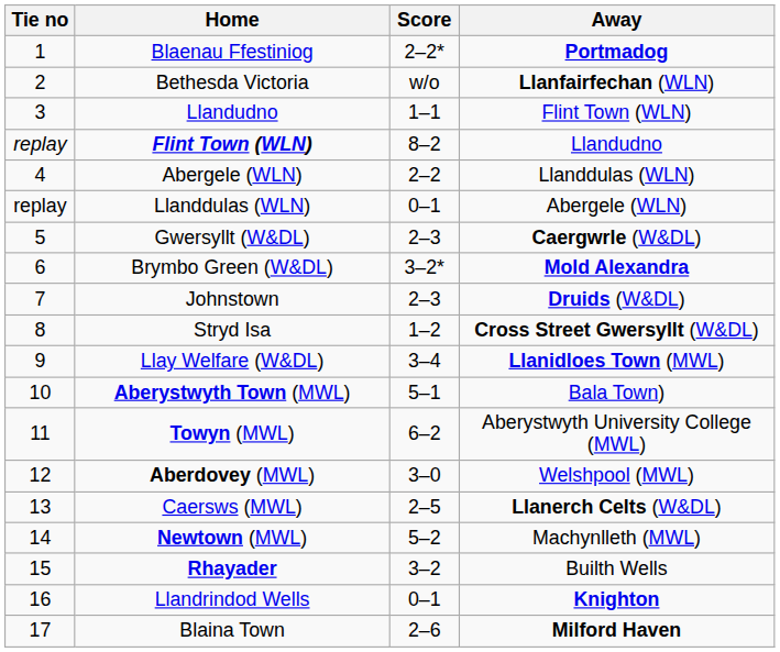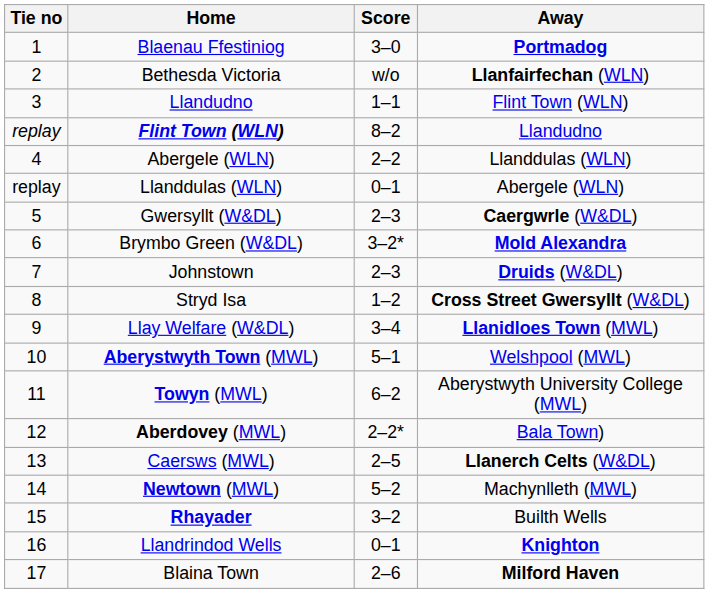 <table class="wikitable" style="text-align:center">
 <tr>
 <th width=50>Tie no</th>
 <th width=250>Home</th>
 <th width=50>Score</th>
 <th width=250>Away</th>
 </tr>
 <tr>
 <td>1</td>
 <td><a href='#'>Blaenau Ffestiniog</a></td>
-<td>2–2*</td>
+<td>3–0</td>
 <td><strong><a href='#'>Portmadog</a></strong></td>
 </tr>
 <tr>
 <td>2</td>
 <td>Bethesda Victoria</td>
 <td>w/o</td>
 <td><strong>Llanfairfechan</strong> (<a href='#'>WLN</a>)</td>
 </tr>
 <tr>
 <td>3</td>
 <td><a href='#'>Llandudno</a></td>
 <td>1–1</td>
 <td><a href='#'>Flint Town</a> (<a href='#'>WLN</a>)</td>
 </tr>
 <tr>
 <td><em>replay</em></td>
 <td><strong><em><a href='#'>Flint Town</a><strong> (<a href='#'>WLN</a>)<em></td>
 <td></em>8–2<em></td>
 <td></em><a href='#'>Llandudno</a><em></td>
 </tr>
 <tr>
 <td>4</td>
 <td>Abergele (<a href='#'>WLN</a>)</td>
 <td>2–2</td>
 <td>Llanddulas (<a href='#'>WLN</a>)</td>
 </tr>
 <tr>
 <td></em>replay<em></td>
 <td></em>Llanddulas (<a href='#'>WLN</a>)<em></td>
 <td></em>0–1<em></td>
 <td></em></strong>Abergele</strong> (<a href='#'>WLN</a>)</em></td>
 </tr>
 <tr>
 <td>5</td>
 <td>Gwersyllt (<a href='#'>W&DL</a>)</td>
 <td>2–3</td>
 <td><strong>Caergwrle</strong> (<a href='#'>W&DL</a>)</td>
 </tr>
 <tr>
 <td>6</td>
 <td>Brymbo Green (<a href='#'>W&DL</a>)</td>
 <td>3–2*</td>
 <td><strong><a href='#'>Mold Alexandra</a></strong></td>
 </tr>
 <tr>
 <td>7</td>
 <td>Johnstown</td>
 <td>2–3</td>
 <td><strong><a href='#'>Druids</a></strong> (<a href='#'>W&DL</a>)</td>
 </tr>
 <tr>
 <td>8</td>
 <td>Stryd Isa</td>
 <td>1–2</td>
 <td><strong>Cross Street Gwersyllt</strong> (<a href='#'>W&DL</a>)</td>
 </tr>
 <tr>
 <td>9</td>
 <td><a href='#'>Llay Welfare</a> (<a href='#'>W&DL</a>)</td>
 <td>3–4</td>
 <td><strong><a href='#'>Llanidloes Town</a></strong> (<a href='#'>MWL</a>)</td>
 </tr>
 <tr>
 <td>10</td>
 <td><strong><a href='#'>Aberystwyth Town</a></strong> (<a href='#'>MWL</a>)</td>
 <td>5–1</td>
-<td><a href='#'>Bala Town</a>)</td>
+<td><a href='#'>Welshpool</a> (<a href='#'>MWL</a>)</td>
 </tr>
 <tr>
 <td>11</td>
 <td><strong><a href='#'>Towyn</a></strong> (<a href='#'>MWL</a>)</td>
 <td>6–2</td>
 <td>Aberystwyth University College (<a href='#'>MWL</a>)</td>
 </tr>
 <tr>
 <td>12</td>
 <td><strong>Aberdovey</strong> (<a href='#'>MWL</a>)</td>
-<td>3–0</td>
-<td><a href='#'>Welshpool</a> (<a href='#'>MWL</a>)</td>
+<td>2–2*</td>
+<td><a href='#'>Bala Town</a>)</td>
 </tr>
 <tr>
 <td>13</td>
 <td><a href='#'>Caersws</a> (<a href='#'>MWL</a>)</td>
 <td>2–5</td>
 <td><strong>Llanerch Celts</strong> (<a href='#'>W&DL</a>)</td>
 </tr>
 <tr>
 <td>14</td>
 <td><strong><a href='#'>Newtown</a></strong> (<a href='#'>MWL</a>)</td>
 <td>5–2</td>
 <td>Machynlleth (<a href='#'>MWL</a>)</td>
 </tr>
 <tr>
 <td>15</td>
 <td><strong><a href='#'>Rhayader</a></strong></td>
 <td>3–2</td>
 <td>Builth Wells</td>
 </tr>
 <tr>
 <td>16</td>
 <td><a href='#'>Llandrindod Wells</a></td>
 <td>0–1</td>
 <td><strong><a href='#'>Knighton</a></strong></td>
 </tr>
 <tr>
 <td>17</td>
 <td>Blaina Town</td>
 <td>2–6</td>
 <td><strong>Milford Haven</strong></td>
 </tr>
 </table>
